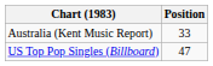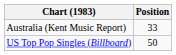 <table class="wikitable sortable">
 <tr>
 <th>Chart (1983)</th>
 <th>Position</th>
 </tr>
 <tr>
 <td>Australia (Kent Music Report)</td>
 <td align="center">33</td>
 </tr>
 <tr>
 <td><a href='#'>US Top Pop Singles (<em>Billboard</em>)</a></td>
-<td align="center">47</td>
+<td align="center">50</td>
 </tr>
 </table>
